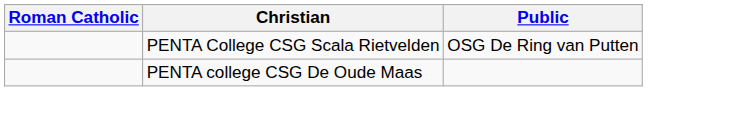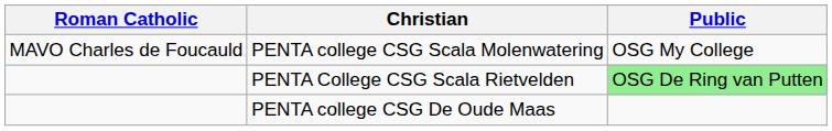 <table class="wikitable">
 <tr>
 <th><a href='#'>Roman Catholic</a></th>
 <th>Christian</th>
 <th><a href='#'>Public</a></th>
 </tr>
 <tr>
+<td>MAVO Charles de Foucauld</td>
+<td>PENTA college CSG Scala Molenwatering</td>
+<td>OSG My College</td>
+</tr>
+<tr>
 <td></td>
 <td>PENTA College CSG Scala Rietvelden</td>
-<td>OSG De Ring van Putten</td>
+<td style="background: lightgreen;">OSG De Ring van Putten</td>
 </tr>
 <tr>
 <td></td>
 <td>PENTA college CSG De Oude Maas</td>
 <td></td>
 </tr>
 </table>
